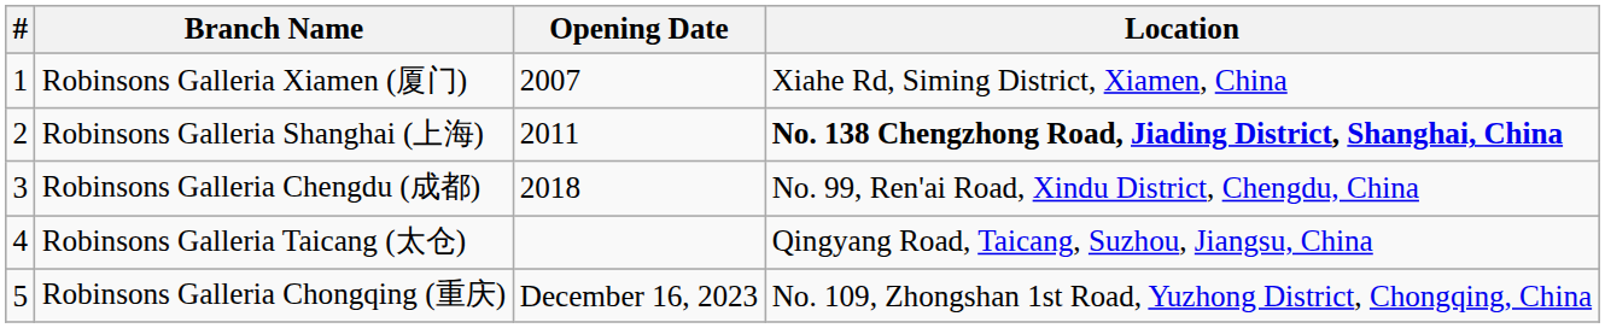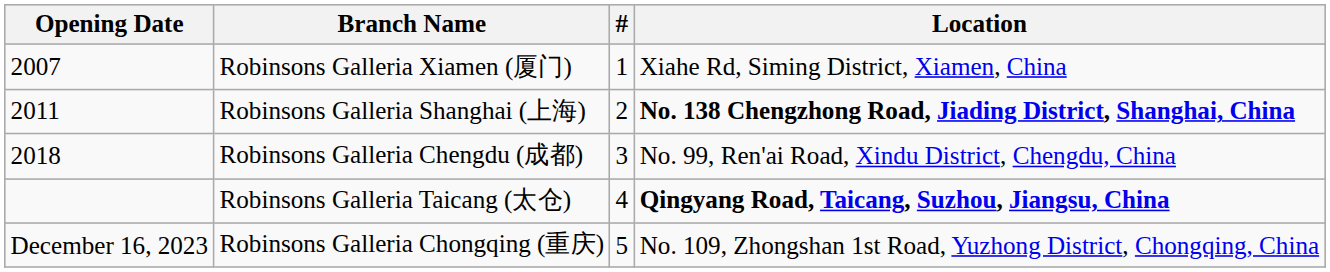 <table class="wikitable sortable">
 <tr>
+<th>Opening Date</th>
+<th>Branch Name</th>
 <th>#</th>
-<th>Branch Name</th>
-<th>Opening Date</th>
 <th>Location</th>
 </tr>
 <tr>
+<td>2007 </td>
+<td>Robinsons Galleria Xiamen (厦门)</td>
 <td>1</td>
-<td>Robinsons Galleria Xiamen (厦门)</td>
-<td>2007 </td>
 <td>Xiahe Rd, Siming District, <a href='#'>Xiamen</a>, <a href='#'>China</a></td>
 </tr>
 <tr>
+<td>2011</td>
+<td>Robinsons Galleria Shanghai (上海)</td>
 <td>2</td>
-<td>Robinsons Galleria Shanghai (上海)</td>
-<td>2011</td>
 <td><strong>No. 138 Chengzhong Road, <a href='#'>Jiading District</a>, <a href='#'>Shanghai, China</a></strong></td>
 </tr>
 <tr>
+<td>2018</td>
+<td>Robinsons Galleria Chengdu (成都)</td>
 <td>3</td>
-<td>Robinsons Galleria Chengdu (成都)</td>
-<td>2018</td>
 <td>No. 99, Ren'ai Road, <a href='#'>Xindu District</a>, <a href='#'>Chengdu, China</a></td>
 </tr>
 <tr>
+<td></td>
+<td>Robinsons Galleria Taicang (太仓)</td>
 <td>4</td>
-<td>Robinsons Galleria Taicang (太仓)</td>
-<td></td>
-<td>Qingyang Road, <a href='#'>Taicang</a>, <a href='#'>Suzhou</a>, <a href='#'>Jiangsu, China</a></td>
+<td><strong>Qingyang Road, <a href='#'>Taicang</a>, <a href='#'>Suzhou</a>, <a href='#'>Jiangsu, China</a></strong></td>
 </tr>
 <tr>
+<td>December 16, 2023 </td>
+<td>Robinsons Galleria Chongqing (重庆)</td>
 <td>5</td>
-<td>Robinsons Galleria Chongqing (重庆)</td>
-<td>December 16, 2023 </td>
 <td>No. 109, Zhongshan 1st Road, <a href='#'>Yuzhong District</a>, <a href='#'>Chongqing, China</a></td>
 </tr>
 </table>
